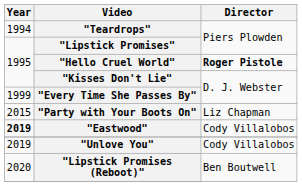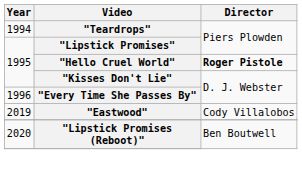 <table class="wikitable plainrowheaders">
 <tr>
 <th>Year</th>
 <th style="width:16em;">Video</th>
 <th>Director</th>
 </tr>
 <tr>
 <td>1994</td>
 <th scope="row">"Teardrops"</th>
 <td rowspan="2">Piers Plowden</td>
 </tr>
 <tr>
 <td rowspan="3">1995</td>
 <th scope="row">"Lipstick Promises"</th>
 </tr>
 <tr>
 <th scope="row">"Hello Cruel World"</th>
 <td><strong>Roger Pistole</strong></td>
 </tr>
 <tr>
 <th scope="row">"Kisses Don't Lie"</th>
 <td rowspan="2">D. J. Webster</td>
 </tr>
 <tr>
-<td>1999</td>
+<td>1996</td>
 <th scope="row">"Every Time She Passes By"</th>
 </tr>
 <tr>
-<td>2015</td>
-<th scope="row">"Party with Your Boots On"</th>
-<td>Liz Chapman</td>
-</tr>
-<tr>
-<td><strong>2019</strong></td>
+<td>2019</td>
 <th scope="row">"Eastwood"</th>
 <td>Cody Villalobos</td>
 </tr>
 <tr>
-</tr>
-<tr>
-<td>2019</td>
-<th scope="row">"Unlove You"</th>
-<td>Cody Villalobos</td>
 </tr>
 <tr>
 <td>2020</td>
 <th scope="row">"Lipstick Promises (Reboot)"</th>
 <td rowspan="2">Ben Boutwell</td>
 </tr>
 <tr>
 </tr>
 </table>
